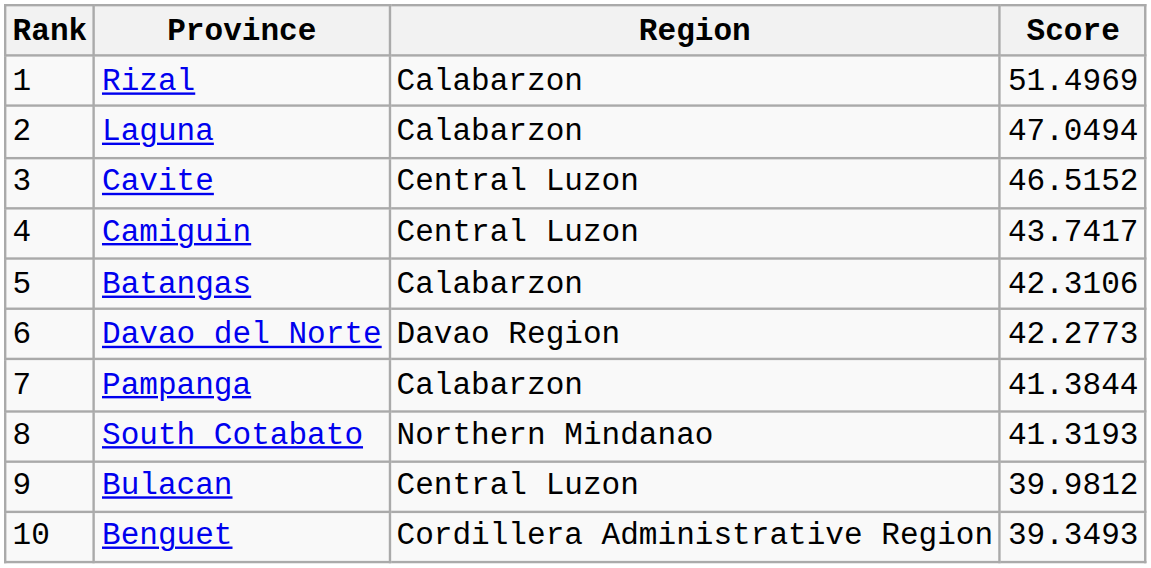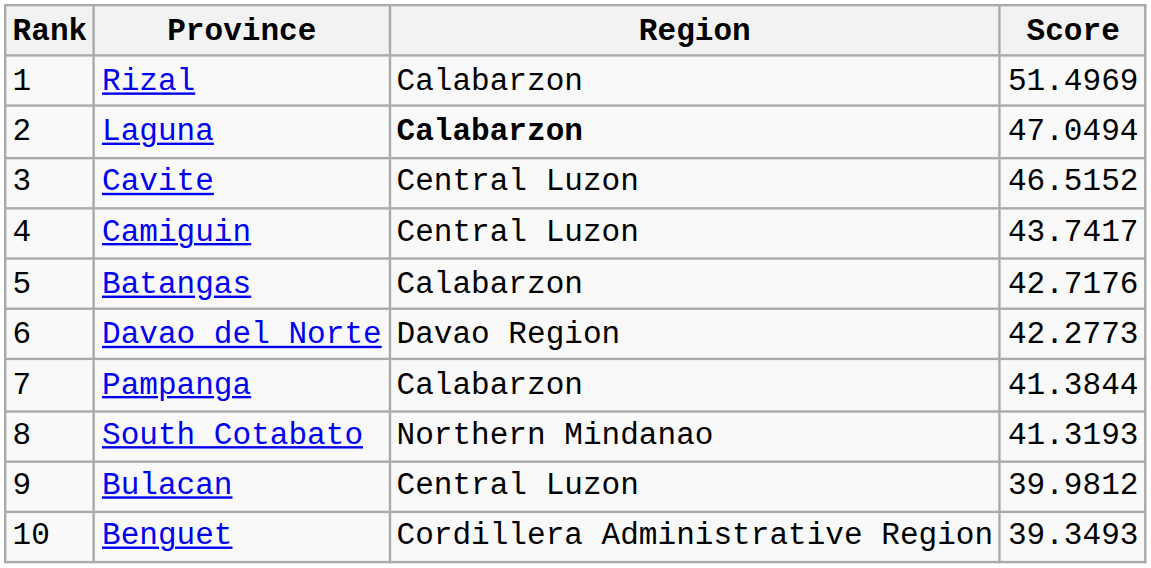 <table class="wikitable">
 <tr>
 <th>Rank</th>
 <th>Province</th>
 <th>Region</th>
 <th>Score</th>
 </tr>
 <tr>
 <td>1</td>
 <td><a href='#'>Rizal</a></td>
 <td>Calabarzon</td>
 <td>51.4969</td>
 </tr>
 <tr>
 <td>2</td>
 <td><a href='#'>Laguna</a></td>
-<td>Calabarzon</td>
+<td><strong>Calabarzon</strong></td>
 <td>47.0494</td>
 </tr>
 <tr>
 <td>3</td>
 <td><a href='#'>Cavite</a></td>
 <td>Central Luzon</td>
 <td>46.5152</td>
 </tr>
 <tr>
 <td>4</td>
 <td><a href='#'>Camiguin</a></td>
 <td>Central Luzon</td>
 <td>43.7417</td>
 </tr>
 <tr>
 <td>5</td>
 <td><a href='#'>Batangas</a></td>
 <td>Calabarzon</td>
-<td>42.3106</td>
+<td>42.7176</td>
 </tr>
 <tr>
 <td>6</td>
 <td><a href='#'>Davao del Norte</a></td>
 <td>Davao Region</td>
 <td>42.2773</td>
 </tr>
 <tr>
 <td>7</td>
 <td><a href='#'>Pampanga</a></td>
 <td>Calabarzon</td>
 <td>41.3844</td>
 </tr>
 <tr>
 <td>8</td>
 <td><a href='#'>South Cotabato</a></td>
 <td>Northern Mindanao</td>
 <td>41.3193</td>
 </tr>
 <tr>
 <td>9</td>
 <td><a href='#'>Bulacan</a></td>
 <td>Central Luzon</td>
 <td>39.9812</td>
 </tr>
 <tr>
 <td>10</td>
 <td><a href='#'>Benguet</a></td>
 <td>Cordillera Administrative Region</td>
 <td>39.3493</td>
 </tr>
 </table>
